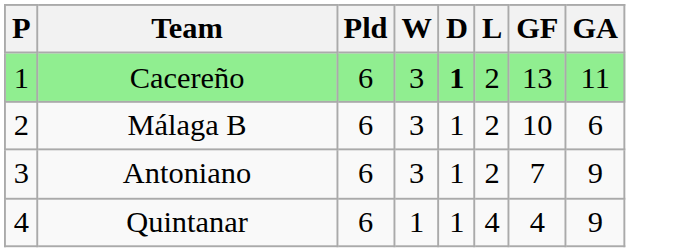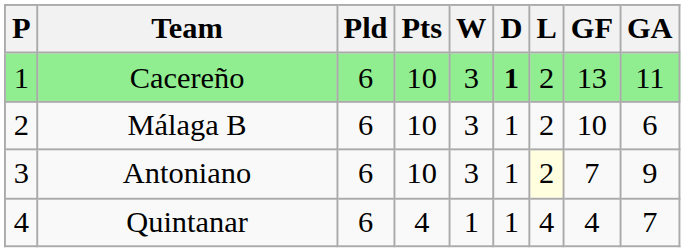 <table class="wikitable sortable" style="text-align: center;">
 <tr>
 <th align="center">P</th>
 <th width=150>Team</th>
 <th align="center">Pld</th>
+<th align="center">Pts</th>
 <th align="center">W</th>
 <th align="center">D</th>
 <th align="center">L</th>
 <th align="center">GF</th>
 <th align="center">GA</th>
 </tr>
 <tr align=center style="background:#90EE90;">
 <td>1</td>
 <td>Cacereño</td>
 <td>6</td>
+<td>10</td>
 <td>3</td>
 <td><strong>1</strong></td>
 <td>2</td>
 <td>13</td>
 <td>11</td>
 </tr>
 <tr>
 <td>2</td>
 <td>Málaga B</td>
 <td>6</td>
+<td>10</td>
 <td>3</td>
 <td>1</td>
 <td>2</td>
 <td>10</td>
 <td>6</td>
 </tr>
 <tr>
 <td>3</td>
 <td>Antoniano</td>
 <td>6</td>
+<td>10</td>
 <td>3</td>
 <td>1</td>
-<td>2</td>
+<td style="background: lightyellow;">2</td>
 <td>7</td>
 <td>9</td>
 </tr>
 <tr>
 <td>4</td>
 <td>Quintanar</td>
 <td>6</td>
+<td>4</td>
 <td>1</td>
 <td>1</td>
 <td>4</td>
 <td>4</td>
-<td>9</td>
+<td>7</td>
 </tr>
 </table>
